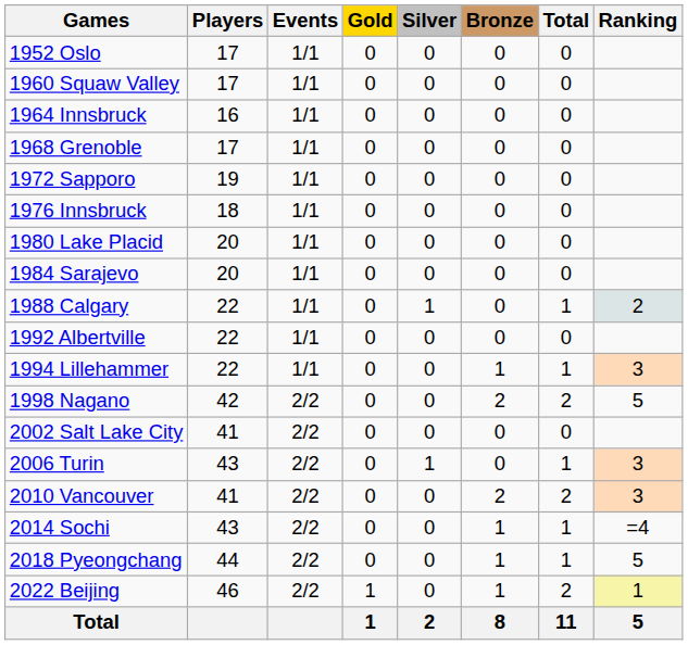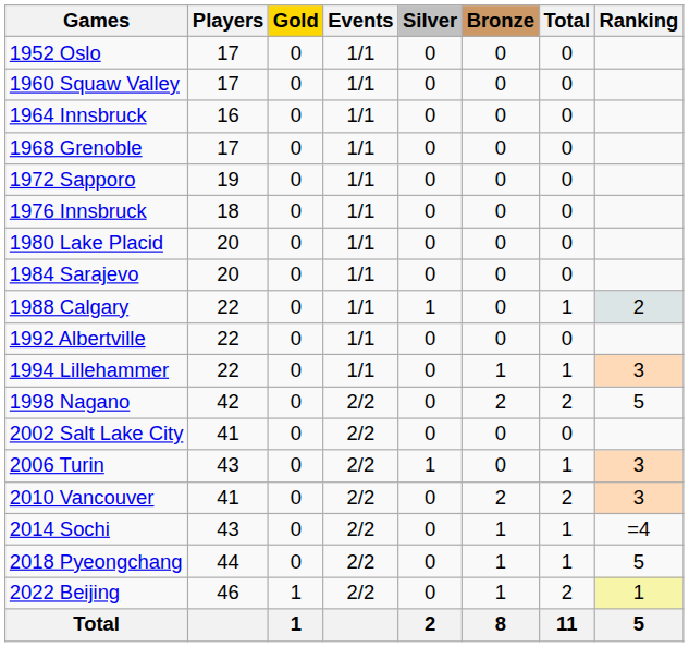 <table class="wikitable sortable" style="text-align:center">
 <tr>
 <th>Games</th>
 <th>Players</th>
+<th style="background-color:gold;">Gold</th>
 <th>Events</th>
-<th style="background-color:gold;">Gold</th>
 <th style="background-color:silver;">Silver</th>
 <th style="background-color:#c96;">Bronze</th>
 <th>Total</th>
 <th>Ranking</th>
 </tr>
 <tr>
 <td align=left><a href='#'>1952 Oslo</a></td>
 <td>17</td>
+<td>0</td>
 <td>1/1</td>
-<td>0</td>
 <td>0</td>
 <td>0</td>
 <td>0</td>
 <td></td>
 </tr>
 <tr>
 <td align=left><a href='#'>1960 Squaw Valley</a></td>
 <td>17</td>
+<td>0</td>
 <td>1/1</td>
-<td>0</td>
 <td>0</td>
 <td>0</td>
 <td>0</td>
 <td></td>
 </tr>
 <tr>
 <td align=left><a href='#'>1964 Innsbruck</a></td>
 <td>16</td>
+<td>0</td>
 <td>1/1</td>
-<td>0</td>
 <td>0</td>
 <td>0</td>
 <td>0</td>
 <td></td>
 </tr>
 <tr>
 <td align=left><a href='#'>1968 Grenoble</a></td>
 <td>17</td>
+<td>0</td>
 <td>1/1</td>
-<td>0</td>
 <td>0</td>
 <td>0</td>
 <td>0</td>
 <td></td>
 </tr>
 <tr>
 <td align=left><a href='#'>1972 Sapporo</a></td>
 <td>19</td>
+<td>0</td>
 <td>1/1</td>
-<td>0</td>
 <td>0</td>
 <td>0</td>
 <td>0</td>
 <td></td>
 </tr>
 <tr>
 <td align=left><a href='#'>1976 Innsbruck</a></td>
 <td>18</td>
+<td>0</td>
 <td>1/1</td>
-<td>0</td>
 <td>0</td>
 <td>0</td>
 <td>0</td>
 <td></td>
 </tr>
 <tr>
 <td align=left><a href='#'>1980 Lake Placid</a></td>
 <td>20</td>
+<td>0</td>
 <td>1/1</td>
-<td>0</td>
 <td>0</td>
 <td>0</td>
 <td>0</td>
 <td></td>
 </tr>
 <tr>
 <td align=left><a href='#'>1984 Sarajevo</a></td>
 <td>20</td>
+<td>0</td>
 <td>1/1</td>
-<td>0</td>
 <td>0</td>
 <td>0</td>
 <td>0</td>
 <td></td>
 </tr>
 <tr>
 <td align=left><a href='#'>1988 Calgary</a></td>
 <td>22</td>
+<td>0</td>
 <td>1/1</td>
-<td>0</td>
 <td>1</td>
 <td>0</td>
 <td>1</td>
 <td bgcolor=dce5e5>2</td>
 </tr>
 <tr>
 <td align=left><a href='#'>1992 Albertville</a></td>
 <td>22</td>
+<td>0</td>
 <td>1/1</td>
-<td>0</td>
 <td>0</td>
 <td>0</td>
 <td>0</td>
 <td></td>
 </tr>
 <tr>
 <td align=left><a href='#'>1994 Lillehammer</a></td>
 <td>22</td>
+<td>0</td>
 <td>1/1</td>
-<td>0</td>
 <td>0</td>
 <td>1</td>
 <td>1</td>
 <td bgcolor=ffdab9>3</td>
 </tr>
 <tr>
 <td align=left><a href='#'>1998 Nagano</a></td>
 <td>42</td>
+<td>0</td>
 <td>2/2</td>
-<td>0</td>
 <td>0</td>
 <td>2</td>
 <td>2</td>
 <td>5</td>
 </tr>
 <tr>
 <td align=left><a href='#'>2002 Salt Lake City</a></td>
 <td>41</td>
+<td>0</td>
 <td>2/2</td>
-<td>0</td>
 <td>0</td>
 <td>0</td>
 <td>0</td>
 <td></td>
 </tr>
 <tr>
 <td align=left><a href='#'>2006 Turin</a></td>
 <td>43</td>
+<td>0</td>
 <td>2/2</td>
-<td>0</td>
 <td>1</td>
 <td>0</td>
 <td>1</td>
 <td bgcolor=ffdab9>3</td>
 </tr>
 <tr>
 <td align=left><a href='#'>2010 Vancouver</a></td>
 <td>41</td>
+<td>0</td>
 <td>2/2</td>
-<td>0</td>
 <td>0</td>
 <td>2</td>
 <td>2</td>
 <td bgcolor=ffdab9>3</td>
 </tr>
 <tr>
 <td align=left><a href='#'>2014 Sochi</a></td>
 <td>43</td>
+<td>0</td>
 <td>2/2</td>
-<td>0</td>
 <td>0</td>
 <td>1</td>
 <td>1</td>
 <td>=4</td>
 </tr>
 <tr>
 <td align=left><a href='#'>2018 Pyeongchang</a></td>
 <td>44</td>
+<td>0</td>
 <td>2/2</td>
-<td>0</td>
 <td>0</td>
 <td>1</td>
 <td>1</td>
 <td>5</td>
 </tr>
 <tr>
 <td align=left><a href='#'>2022 Beijing</a></td>
 <td>46</td>
+<td>1</td>
 <td>2/2</td>
-<td>1</td>
 <td>0</td>
 <td>1</td>
 <td>2</td>
 <td bgcolor=F7F6A8>1</td>
 </tr>
 <tr>
 <th>Total</th>
 <th></th>
+<th>1</th>
 <th></th>
-<th>1</th>
 <th>2</th>
 <th>8</th>
 <th>11</th>
 <th>5</th>
 </tr>
 </table>
